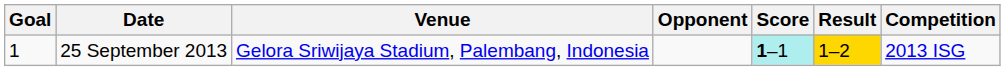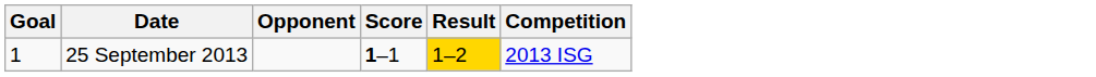 <table class="wikitable" style="font-size:90%">
 <tr>
 <th>Goal</th>
 <th>Date</th>
-<th>Venue</th>
 <th>Opponent</th>
 <th>Score</th>
 <th>Result</th>
 <th>Competition</th>
 </tr>
 <tr>
 <td>1</td>
 <td>25 September 2013</td>
-<td><a href='#'>Gelora Sriwijaya Stadium</a>, <a href='#'>Palembang</a>, <a href='#'>Indonesia</a></td>
 <td></td>
-<td style="background: paleturquoise;"><strong>1</strong>–1</td>
+<td><strong>1</strong>–1</td>
 <td style="background: gold;">1–2</td>
 <td><a href='#'>2013 ISG</a></td>
 </tr>
 </table>
